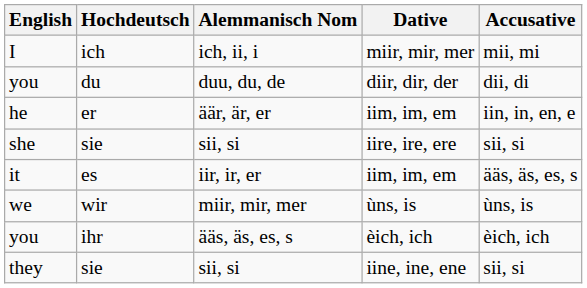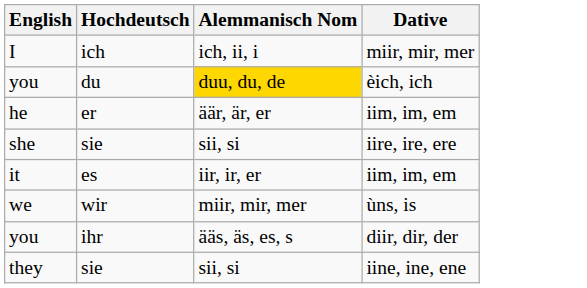 <table class="wikitable" border="1">
 <tr>
 <th>English</th>
 <th>Hochdeutsch</th>
 <th>Alemmanisch Nom</th>
 <th>Dative</th>
-<th>Accusative</th>
 </tr>
 <tr>
 <td>I</td>
 <td>ich</td>
 <td>ich, ii, i</td>
 <td>miir, mir, mer</td>
-<td>mii, mi</td>
 </tr>
 <tr>
 <td>you</td>
 <td>du</td>
-<td>duu, du, de</td>
-<td>diir, dir, der</td>
-<td>dii, di</td>
+<td style="background: gold;">duu, du, de</td>
+<td>èich, ich</td>
 </tr>
 <tr>
 <td>he</td>
 <td>er</td>
 <td>äär, är, er</td>
 <td>iim, im, em</td>
-<td>iin, in, en, e</td>
 </tr>
 <tr>
 <td>she</td>
 <td>sie</td>
 <td>sii, si</td>
 <td>iire, ire, ere</td>
-<td>sii, si</td>
 </tr>
 <tr>
 <td>it</td>
 <td>es</td>
 <td>iir, ir, er</td>
 <td>iim, im, em</td>
-<td>ääs, äs, es, s</td>
 </tr>
 <tr>
 <td>we</td>
 <td>wir</td>
 <td>miir, mir, mer</td>
 <td>ùns, is</td>
-<td>ùns, is</td>
 </tr>
 <tr>
 <td>you</td>
 <td>ihr</td>
 <td>ääs, äs, es, s</td>
-<td>èich, ich</td>
-<td>èich, ich</td>
+<td>diir, dir, der</td>
 </tr>
 <tr>
 <td>they</td>
 <td>sie</td>
 <td>sii, si</td>
 <td>iine, ine, ene</td>
-<td>sii, si</td>
 </tr>
 </table>
